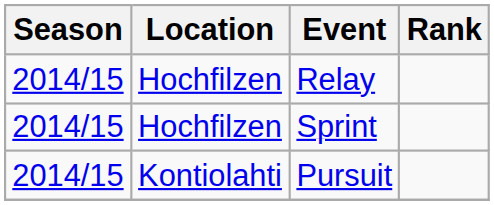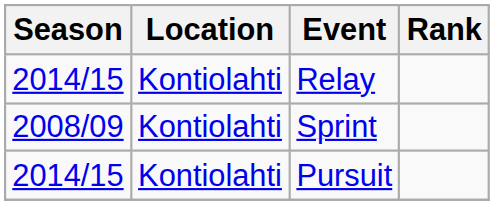 <table class="wikitable sortable" style="font-size:90%" style="text-align:center">
 <tr>
 <th>Season</th>
 <th>Location</th>
 <th>Event</th>
 <th>Rank</th>
 </tr>
 <tr>
 <td><a href='#'>2014/15</a></td>
-<td><a href='#'>Hochfilzen</a></td>
+<td><a href='#'>Kontiolahti</a></td>
 <td><a href='#'>Relay</a></td>
 <td></td>
 </tr>
 <tr>
-<td><a href='#'>2014/15</a></td>
-<td><a href='#'>Hochfilzen</a></td>
+<td><a href='#'>2008/09</a></td>
+<td><a href='#'>Kontiolahti</a></td>
 <td><a href='#'>Sprint</a></td>
 <td></td>
 </tr>
 <tr>
 <td><a href='#'>2014/15</a></td>
 <td><a href='#'>Kontiolahti</a></td>
 <td><a href='#'>Pursuit</a></td>
 <td></td>
 </tr>
 <tr>
 </tr>
 </table>
